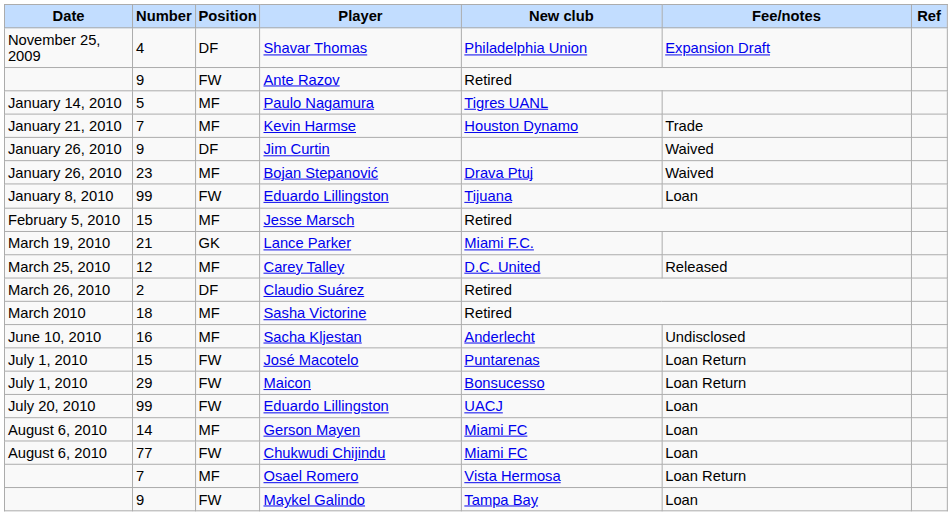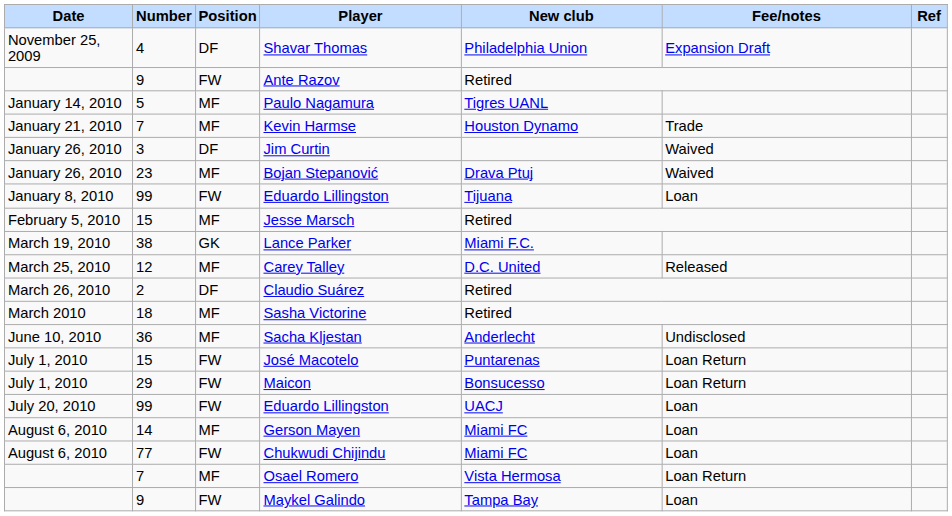 <table class="wikitable" style="text-align:left; font-size:95%;">
 <tr>
 <th style="background:#c2ddff; width:125px;">Date</th>
 <th style="background:#c2ddff; width:50px;">Number</th>
 <th style="background:#c2ddff; width:50px;">Position</th>
 <th style="background:#c2ddff; width:200px;">Player</th>
 <th style="background:#c2ddff; width:200px;">New club</th>
 <th style="background:#c2ddff; width:250px;">Fee/notes</th>
 <th style="background:#c2ddff; width:30px;">Ref</th>
 </tr>
 <tr>
 <td>November 25, 2009</td>
 <td>4</td>
 <td>DF</td>
 <td> <a href='#'>Shavar Thomas</a></td>
 <td> <a href='#'>Philadelphia Union</a></td>
 <td><a href='#'>Expansion Draft</a></td>
 <td></td>
 </tr>
 <tr>
 <td></td>
 <td>9</td>
 <td>FW</td>
 <td> <a href='#'>Ante Razov</a></td>
 <td colspan="2">Retired</td>
 <td></td>
 </tr>
 <tr>
 <td>January 14, 2010</td>
 <td>5</td>
 <td>MF</td>
 <td> <a href='#'>Paulo Nagamura</a></td>
 <td> <a href='#'>Tigres UANL</a></td>
 <td></td>
 <td></td>
 </tr>
 <tr>
 <td>January 21, 2010</td>
 <td>7</td>
 <td>MF</td>
 <td> <a href='#'>Kevin Harmse</a></td>
 <td><a href='#'>Houston Dynamo</a></td>
 <td>Trade</td>
 <td></td>
 </tr>
 <tr>
 <td>January 26, 2010</td>
-<td>9</td>
+<td>3</td>
 <td>DF</td>
 <td> <a href='#'>Jim Curtin</a></td>
 <td></td>
 <td>Waived</td>
 <td></td>
 </tr>
 <tr>
 <td>January 26, 2010</td>
 <td>23</td>
 <td>MF</td>
 <td> <a href='#'>Bojan Stepanović</a></td>
 <td> <a href='#'>Drava Ptuj</a></td>
 <td>Waived</td>
 <td></td>
 </tr>
 <tr>
 <td>January 8, 2010</td>
 <td>99</td>
 <td>FW</td>
 <td> <a href='#'>Eduardo Lillingston</a></td>
 <td> <a href='#'>Tijuana</a></td>
 <td>Loan</td>
 <td></td>
 </tr>
 <tr>
 <td>February 5, 2010</td>
 <td>15</td>
 <td>MF</td>
 <td> <a href='#'>Jesse Marsch</a></td>
 <td colspan="2">Retired</td>
 <td></td>
 </tr>
 <tr>
 <td>March 19, 2010</td>
-<td>21</td>
+<td>38</td>
 <td>GK</td>
 <td> <a href='#'>Lance Parker</a></td>
 <td><a href='#'>Miami F.C.</a></td>
 <td></td>
 <td></td>
 </tr>
 <tr>
 <td>March 25, 2010</td>
 <td>12</td>
 <td>MF</td>
 <td> <a href='#'>Carey Talley</a></td>
 <td><a href='#'>D.C. United</a></td>
 <td>Released</td>
 <td></td>
 </tr>
 <tr>
 <td>March 26, 2010</td>
 <td>2</td>
 <td>DF</td>
 <td> <a href='#'>Claudio Suárez</a></td>
 <td colspan="2">Retired</td>
 <td></td>
 </tr>
 <tr>
 <td>March 2010</td>
 <td>18</td>
 <td>MF</td>
 <td> <a href='#'>Sasha Victorine</a></td>
 <td colspan="2">Retired</td>
 <td></td>
 </tr>
 <tr>
 <td>June 10, 2010</td>
-<td>16</td>
+<td>36</td>
 <td>MF</td>
 <td> <a href='#'>Sacha Kljestan</a></td>
 <td> <a href='#'>Anderlecht</a></td>
 <td>Undisclosed</td>
 <td></td>
 </tr>
 <tr>
 <td>July 1, 2010</td>
 <td>15</td>
 <td>FW</td>
 <td> <a href='#'>José Macotelo</a></td>
 <td> <a href='#'>Puntarenas</a></td>
 <td>Loan Return</td>
 <td></td>
 </tr>
 <tr>
 <td>July 1, 2010</td>
 <td>29</td>
 <td>FW</td>
 <td> <a href='#'>Maicon</a></td>
 <td> <a href='#'>Bonsucesso</a></td>
 <td>Loan Return</td>
 <td></td>
 </tr>
 <tr>
 <td>July 20, 2010</td>
 <td>99</td>
 <td>FW</td>
 <td> <a href='#'>Eduardo Lillingston</a></td>
 <td> <a href='#'>UACJ</a></td>
 <td>Loan</td>
 <td></td>
 </tr>
 <tr>
 <td>August 6, 2010</td>
 <td>14</td>
 <td>MF</td>
 <td> <a href='#'>Gerson Mayen</a></td>
 <td> <a href='#'>Miami FC</a></td>
 <td>Loan</td>
 <td></td>
 </tr>
 <tr>
 <td>August 6, 2010</td>
 <td>77</td>
 <td>FW</td>
 <td> <a href='#'>Chukwudi Chijindu</a></td>
 <td> <a href='#'>Miami FC</a></td>
 <td>Loan</td>
 <td></td>
 </tr>
 <tr>
 <td></td>
 <td>7</td>
 <td>MF</td>
 <td> <a href='#'>Osael Romero</a></td>
 <td> <a href='#'>Vista Hermosa</a></td>
 <td>Loan Return</td>
 <td></td>
 </tr>
 <tr>
 <td></td>
 <td>9</td>
 <td>FW</td>
 <td> <a href='#'>Maykel Galindo</a></td>
 <td> <a href='#'>Tampa Bay</a></td>
 <td>Loan</td>
 <td></td>
 </tr>
 </table>
